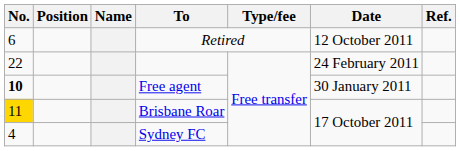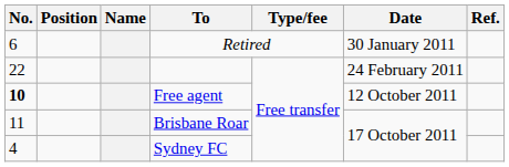 <table class="wikitable plainrowheaders sortable" style="text-align:center; text-align:left">
 <tr>
 <th>No.</th>
 <th>Position</th>
 <th>Name</th>
 <th>To</th>
 <th>Type/fee</th>
 <th>Date</th>
 <th>Ref.</th>
 </tr>
 <tr>
 <td>6</td>
 <td></td>
 <th scope="row"></th>
 <td colspan="2" align="center"><em>Retired</em></td>
-<td>12 October 2011</td>
+<td>30 January 2011</td>
 <td></td>
 </tr>
 <tr>
 <td>22</td>
 <td></td>
 <th scope="row"></th>
 <td></td>
 <td rowspan="5"><a href='#'>Free transfer</a></td>
 <td>24 February 2011</td>
 <td></td>
 </tr>
 <tr>
 <td><strong>10</strong></td>
 <td></td>
 <th scope="row"></th>
 <td><a href='#'>Free agent</a></td>
-<td>30 January 2011</td>
+<td>12 October 2011</td>
 <td></td>
 </tr>
 <tr>
-<td style="background: gold;">11</td>
+<td>11</td>
 <td></td>
 <th scope="row"></th>
 <td><a href='#'>Brisbane Roar</a></td>
 <td rowspan="2">17 October 2011</td>
 <td></td>
 </tr>
 <tr>
 <td>4</td>
 <td></td>
 <th scope="row"></th>
 <td><a href='#'>Sydney FC</a></td>
 <td></td>
 </tr>
 </table>
